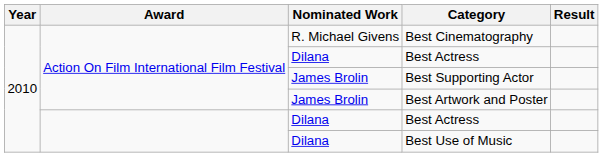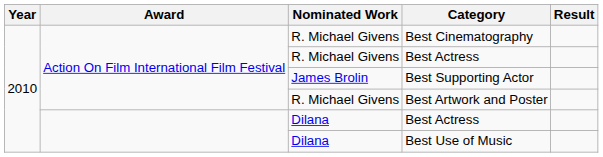 <table class="wikitable">
 <tr>
 <th>Year</th>
 <th>Award</th>
 <th>Nominated Work</th>
 <th>Category</th>
 <th>Result</th>
 </tr>
 <tr>
 <td rowspan="6">2010</td>
 <td rowspan="4"><a href='#'>Action On Film International Film Festival</a></td>
 <td>R. Michael Givens</td>
 <td>Best Cinematography</td>
 <td></td>
 </tr>
 <tr>
-<td><a href='#'>Dilana</a></td>
+<td>R. Michael Givens</td>
 <td>Best Actress</td>
 <td></td>
 </tr>
 <tr>
 <td><a href='#'>James Brolin</a></td>
 <td>Best Supporting Actor</td>
 <td></td>
 </tr>
 <tr>
-<td><a href='#'>James Brolin</a></td>
+<td>R. Michael Givens</td>
 <td>Best Artwork and Poster</td>
 <td></td>
 </tr>
 <tr>
 <td rowspan="4"></td>
 <td><a href='#'>Dilana</a></td>
 <td>Best Actress</td>
 <td></td>
 </tr>
 <tr>
 <td><a href='#'>Dilana</a></td>
 <td>Best Use of Music</td>
 <td></td>
 </tr>
 </table>
